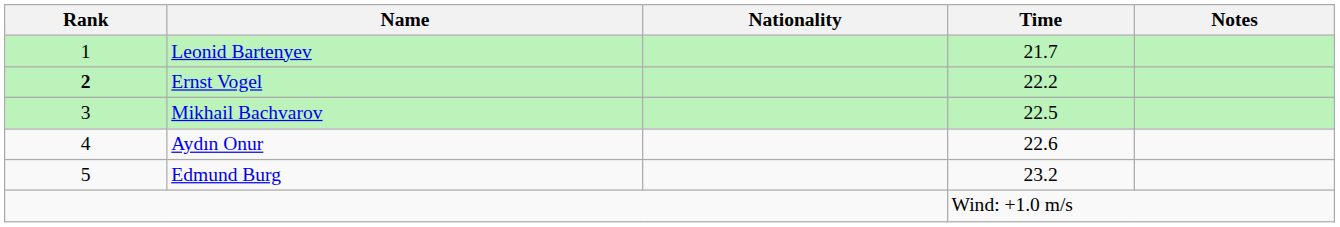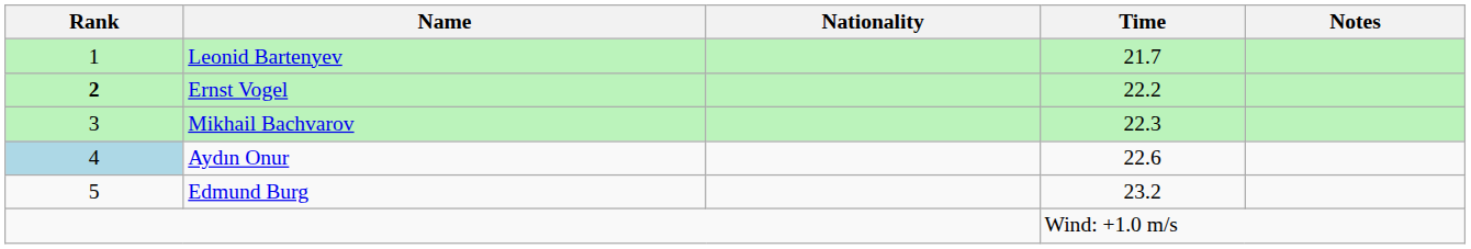 <table class="wikitable sortable" style="text-align:center;width: 55%">
 <tr>
 <th>Rank</th>
 <th>Name</th>
 <th>Nationality</th>
 <th>Time</th>
 <th>Notes</th>
 </tr>
 <tr bgcolor=bbf3bb>
 <td>1</td>
 <td align=left><a href='#'>Leonid Bartenyev</a></td>
 <td align=left></td>
 <td>21.7</td>
 <td></td>
 </tr>
 <tr bgcolor=bbf3bb>
 <td><strong>2</strong></td>
 <td align=left><a href='#'>Ernst Vogel</a></td>
 <td align=left></td>
 <td>22.2</td>
 <td></td>
 </tr>
 <tr bgcolor=bbf3bb>
 <td>3</td>
 <td align=left><a href='#'>Mikhail Bachvarov</a></td>
 <td align=left></td>
-<td>22.5</td>
+<td>22.3</td>
 <td></td>
 </tr>
 <tr>
-<td>4</td>
+<td style="background: lightblue;">4</td>
 <td align=left><a href='#'>Aydın Onur</a></td>
 <td align=left></td>
 <td>22.6</td>
 <td></td>
 </tr>
 <tr>
 <td>5</td>
 <td align=left><a href='#'>Edmund Burg</a></td>
 <td align=left></td>
 <td>23.2</td>
 <td></td>
 </tr>
 <tr class="sortbottom">
 <td colspan="3"></td>
 <td colspan="2" style="text-align:left;">Wind: +1.0 m/s</td>
 </tr>
 </table>
